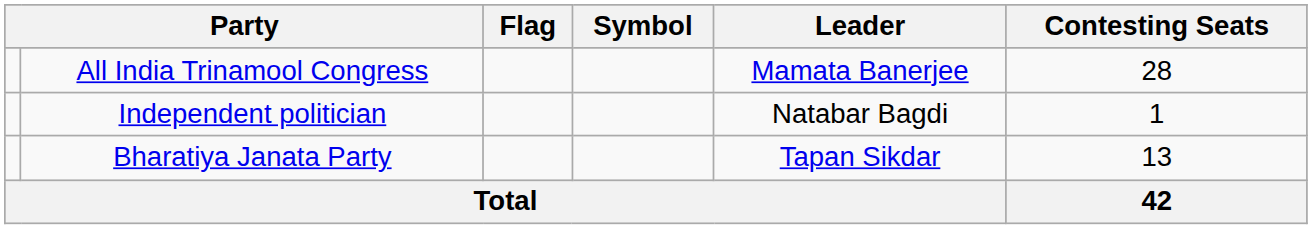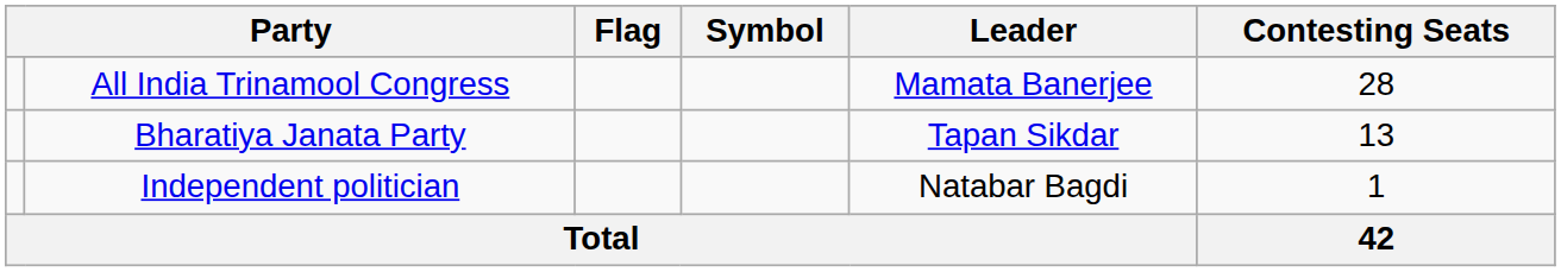 <table class="wikitable" width="60%" style="text-align:center">
 <tr>
 <th colspan="2">Party</th>
 <th>Flag</th>
 <th>Symbol</th>
 <th>Leader</th>
 <th>Contesting Seats</th>
 </tr>
 <tr>
 <td></td>
 <td><a href='#'>All India Trinamool Congress</a></td>
 <td></td>
 <td></td>
 <td><a href='#'>Mamata Banerjee</a></td>
 <td>28</td>
 </tr>
 <tr>
 <td></td>
+<td><a href='#'>Bharatiya Janata Party</a></td>
+<td></td>
+<td></td>
+<td><a href='#'>Tapan Sikdar</a></td>
+<td>13</td>
+</tr>
+<tr>
+<td></td>
 <td><a href='#'>Independent politician</a></td>
 <td></td>
 <td></td>
 <td>Natabar Bagdi</td>
 <td>1</td>
 </tr>
 <tr>
-<td></td>
-<td><a href='#'>Bharatiya Janata Party</a></td>
-<td></td>
-<td></td>
-<td><a href='#'>Tapan Sikdar</a></td>
-<td>13</td>
-</tr>
-<tr>
 <th colspan=5>Total</th>
 <th>42</th>
 </tr>
 </table>
